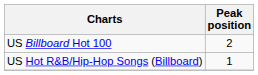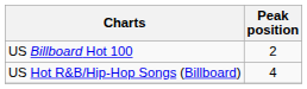 <table class="wikitable sortable">
 <tr>
 <th>Charts</th>
 <th>Peak<br>position</th>
 </tr>
 <tr>
 <td>US <a href='#'><em>Billboard</em> Hot 100</a></td>
 <td align="center">2</td>
 </tr>
 <tr>
 <td>US <a href='#'>Hot R&B/Hip-Hop Songs</a> (<a href='#'>Billboard</a>)</td>
-<td align="center">1</td>
+<td align="center">4</td>
 </tr>
 <tr>
 </tr>
 </table>
